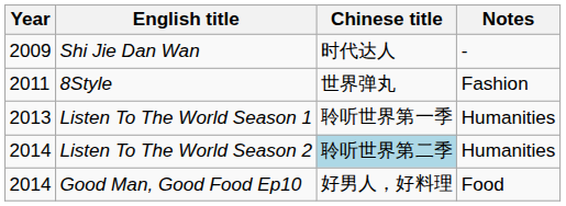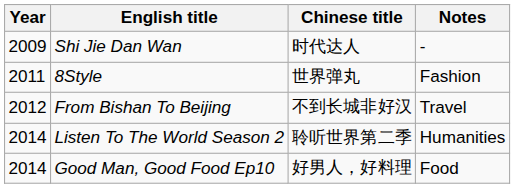 <table class="wikitable sortable">
 <tr>
 <th>Year</th>
 <th>English title</th>
 <th>Chinese title</th>
 <th class="unsortable">Notes</th>
 </tr>
 <tr>
 <td>2009</td>
 <td><em>Shi Jie Dan Wan</em></td>
 <td>时代达人</td>
 <td>-</td>
 </tr>
 <tr>
 <td>2011</td>
 <td><em>8Style</em></td>
 <td>世界弹丸</td>
 <td>Fashion</td>
 </tr>
 <tr>
-<td>2013</td>
-<td><em>Listen To The World Season 1</em></td>
-<td>聆听世界第一季</td>
-<td>Humanities</td>
+<td>2012</td>
+<td><em>From Bishan To Beijing</em></td>
+<td>不到长城非好汉</td>
+<td>Travel</td>
 </tr>
 <tr>
 <td>2014</td>
 <td><em>Listen To The World Season 2</em></td>
-<td style="background: lightblue;">聆听世界第二季</td>
+<td>聆听世界第二季</td>
 <td>Humanities</td>
 </tr>
 <tr>
 <td>2014</td>
 <td><em>Good Man, Good Food Ep10</em></td>
 <td>好男人，好料理</td>
 <td>Food</td>
 </tr>
 </table>
